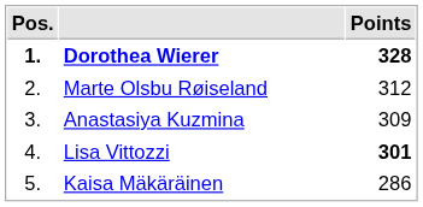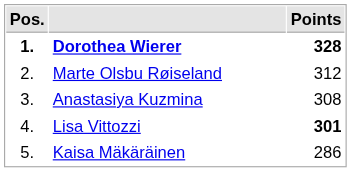 <table cellspacing="1" cellpadding="3" style="border:1px solid #AAAAAA;font-size:90%">
 <tr bgcolor="#E4E4E4">
 <th style="border-bottom:1px solid #AAAAAA" width=10>Pos.</th>
 <th style="border-bottom:1px solid #AAAAAA" width=200></th>
 <th style="border-bottom:1px solid #AAAAAA" width=20>Points</th>
 </tr>
 <tr>
 <td align="center"><strong>1.</strong></td>
 <td> <strong><a href='#'>Dorothea Wierer</a></strong></td>
 <td align="right"><strong>328</strong></td>
 </tr>
 <tr>
 <td align="center">2.</td>
 <td> <a href='#'>Marte Olsbu Røiseland</a></td>
 <td align="right">312</td>
 </tr>
 <tr>
 <td align="center">3.</td>
 <td> <a href='#'>Anastasiya Kuzmina</a></td>
-<td align="right">309</td>
+<td align="right">308</td>
 </tr>
 <tr>
 <td align="center">4.</td>
 <td> <a href='#'>Lisa Vittozzi</a></td>
 <td align="right"><strong>301</strong></td>
 </tr>
 <tr>
 <td align="center">5.</td>
 <td> <a href='#'>Kaisa Mäkäräinen</a></td>
 <td align="right">286</td>
 </tr>
 </table>
